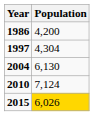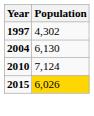 <table class="wikitable">
 <tr>
 <th>Year</th>
 <th>Population</th>
 </tr>
 <tr>
-<td><strong>1986</strong></td>
-<td>4,200</td>
-</tr>
-<tr>
 <td><strong>1997</strong></td>
-<td>4,304</td>
+<td>4,302</td>
 </tr>
 <tr>
 <td><strong>2004</strong></td>
 <td>6,130</td>
 </tr>
 <tr>
 <td><strong>2010</strong></td>
 <td>7,124</td>
 </tr>
 <tr>
 <td><strong>2015</strong></td>
 <td style="background: gold;">6,026</td>
 </tr>
 </table>
